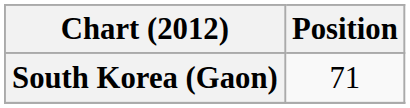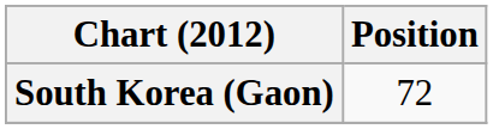 <table class="wikitable plainrowheaders" style="text-align:center">
 <tr>
 <th scope="col">Chart (2012)</th>
 <th scope="col">Position</th>
 </tr>
 <tr>
 <th scope="row">South Korea (Gaon)</th>
-<td>71</td>
+<td>72</td>
 </tr>
 <tr>
 </tr>
 </table>
